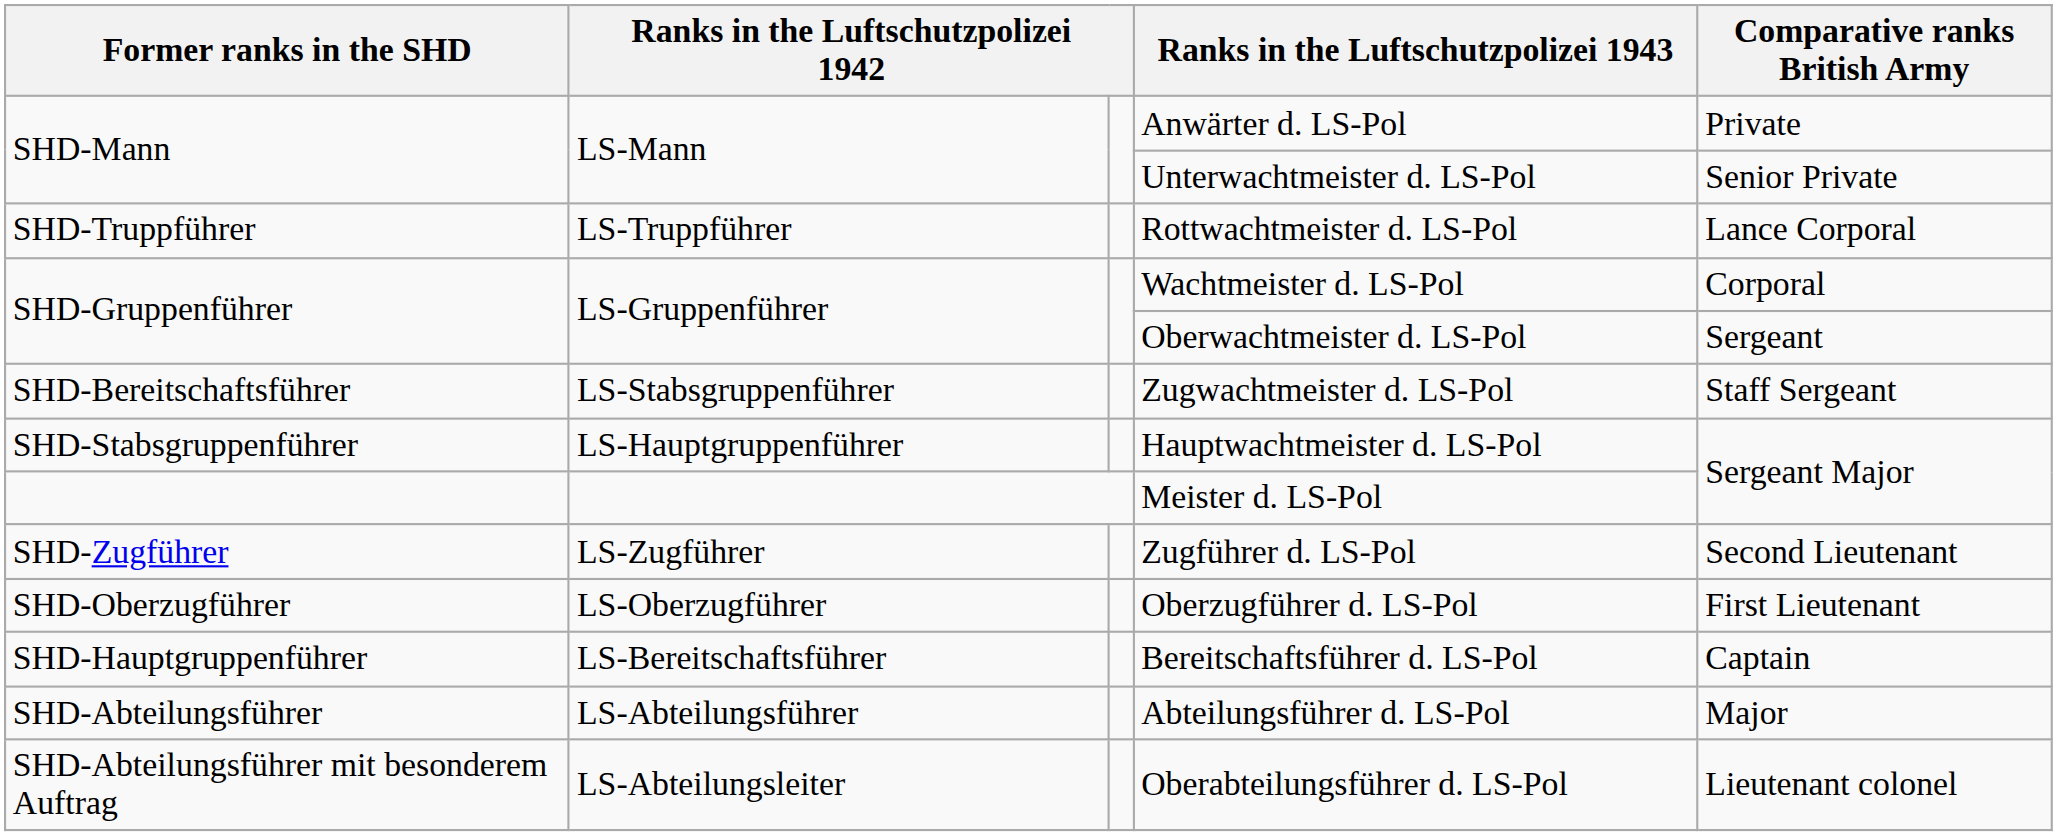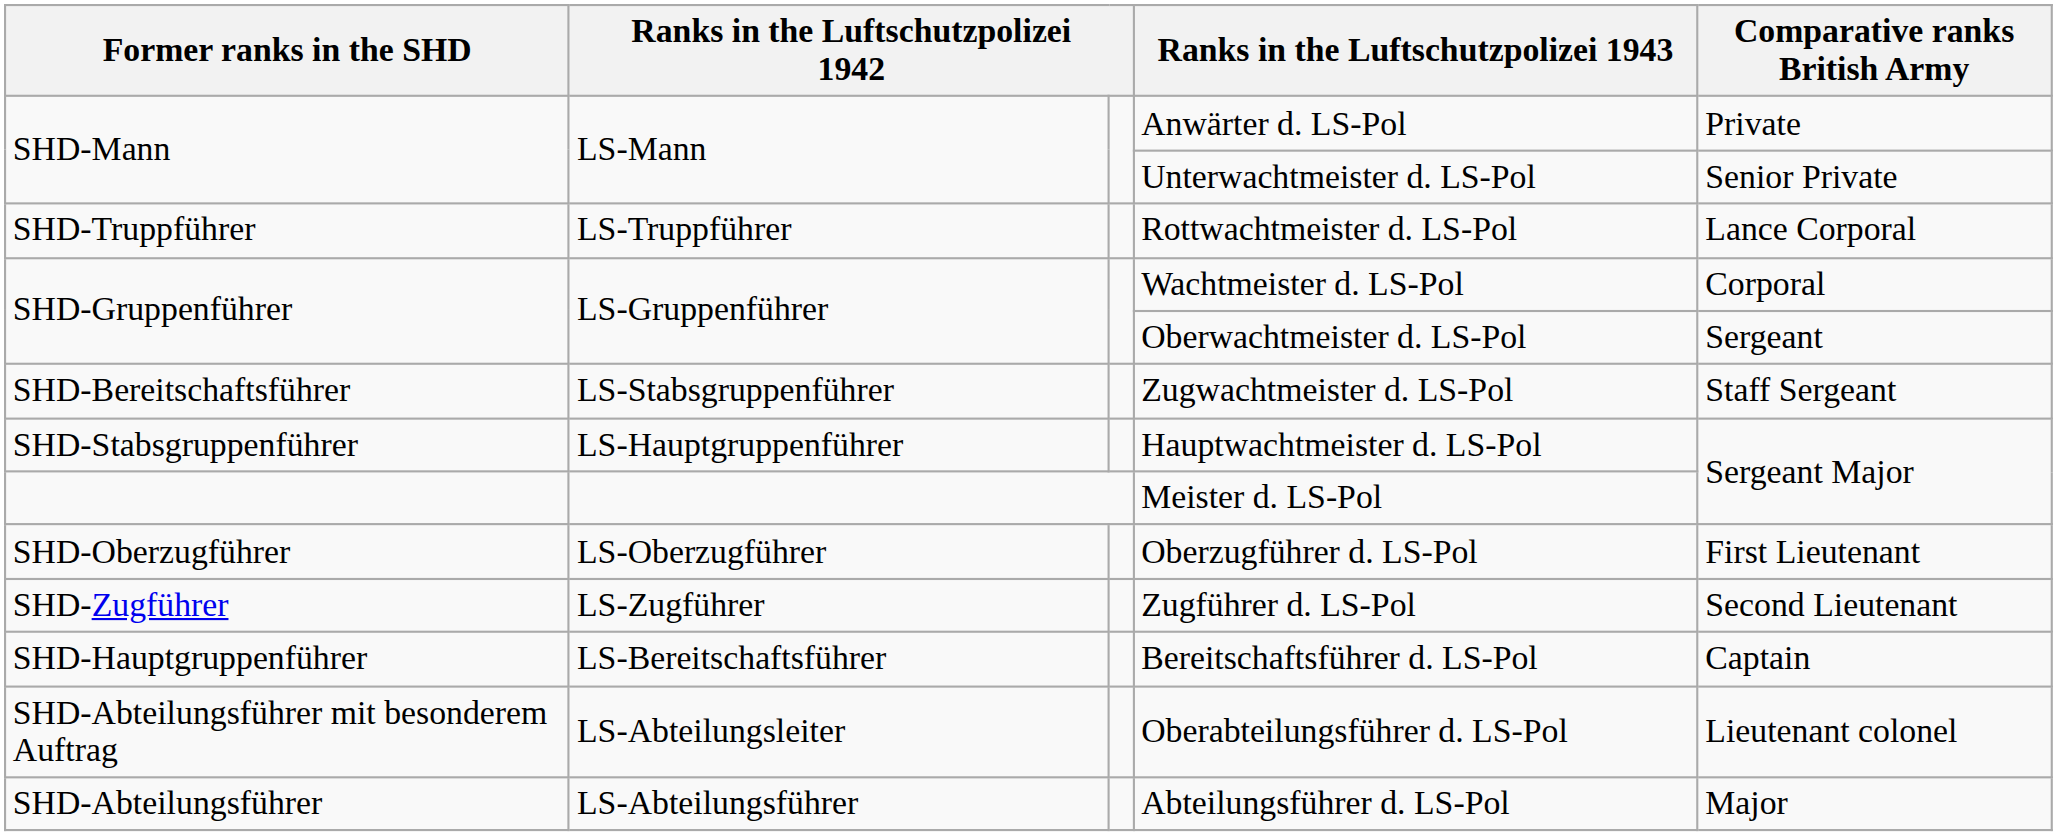 <table class="wikitable">
 <tr>
 <th align="left" width="260">Former ranks in the SHD</th>
 <th colspan=2 align="left" width="260">Ranks in the Luftschutzpolizei<br>1942</th>
 <th align="left" width="260">Ranks in the Luftschutzpolizei 1943</th>
 <th align="left" width="160">Comparative ranks British Army</th>
 </tr>
 <tr>
 <td rowspan=2>SHD-Mann</td>
 <td rowspan=2>LS-Mann</td>
 <td rowspan=2></td>
 <td>Anwärter d. LS-Pol</td>
 <td>Private</td>
 </tr>
 <tr>
 <td>Unterwachtmeister d. LS-Pol</td>
 <td>Senior Private</td>
 </tr>
 <tr>
 <td>SHD-Truppführer</td>
 <td>LS-Truppführer</td>
 <td></td>
 <td>Rottwachtmeister d. LS-Pol</td>
 <td>Lance Corporal</td>
 </tr>
 <tr>
 <td rowspan=2>SHD-Gruppenführer</td>
 <td rowspan=2>LS-Gruppenführer</td>
 <td rowspan=2></td>
 <td>Wachtmeister d. LS-Pol</td>
 <td>Corporal</td>
 </tr>
 <tr>
 <td>Oberwachtmeister d. LS-Pol</td>
 <td>Sergeant</td>
 </tr>
 <tr>
 <td>SHD-Bereitschaftsführer</td>
 <td>LS-Stabsgruppenführer</td>
 <td></td>
 <td>Zugwachtmeister d. LS-Pol</td>
 <td>Staff Sergeant</td>
 </tr>
 <tr>
 <td>SHD-Stabsgruppenführer</td>
 <td>LS-Hauptgruppenführer</td>
 <td></td>
 <td>Hauptwachtmeister d.  LS-Pol</td>
 <td rowspan=2>Sergeant Major</td>
 </tr>
 <tr>
 <td></td>
 <td colspan=2></td>
 <td>Meister d. LS-Pol</td>
 </tr>
 <tr>
+<td>SHD-Oberzugführer</td>
+<td>LS-Oberzugführer</td>
+<td></td>
+<td>Oberzugführer d. LS-Pol</td>
+<td>First Lieutenant</td>
+</tr>
+<tr>
 <td>SHD-<a href='#'>Zugführer</a></td>
 <td>LS-Zugführer</td>
 <td></td>
 <td>Zugführer d. LS-Pol</td>
 <td>Second Lieutenant</td>
-</tr>
-<tr>
-<td>SHD-Oberzugführer</td>
-<td>LS-Oberzugführer</td>
-<td></td>
-<td>Oberzugführer d. LS-Pol</td>
-<td>First Lieutenant</td>
 </tr>
 <tr>
 <td>SHD-Hauptgruppenführer</td>
 <td>LS-Bereitschaftsführer</td>
 <td></td>
 <td>Bereitschaftsführer d. LS-Pol</td>
 <td>Captain</td>
 </tr>
 <tr>
+<td>SHD-Abteilungsführer mit besonderem Auftrag</td>
+<td>LS-Abteilungsleiter</td>
+<td></td>
+<td>Oberabteilungsführer d. LS-Pol</td>
+<td>Lieutenant colonel</td>
+</tr>
+<tr>
 <td>SHD-Abteilungsführer</td>
 <td>LS-Abteilungsführer</td>
 <td></td>
 <td>Abteilungsführer d. LS-Pol</td>
 <td>Major</td>
 </tr>
-<tr>
-<td>SHD-Abteilungsführer mit besonderem Auftrag</td>
-<td>LS-Abteilungsleiter</td>
-<td></td>
-<td>Oberabteilungsführer d. LS-Pol</td>
-<td>Lieutenant colonel</td>
-</tr>
 </table>
